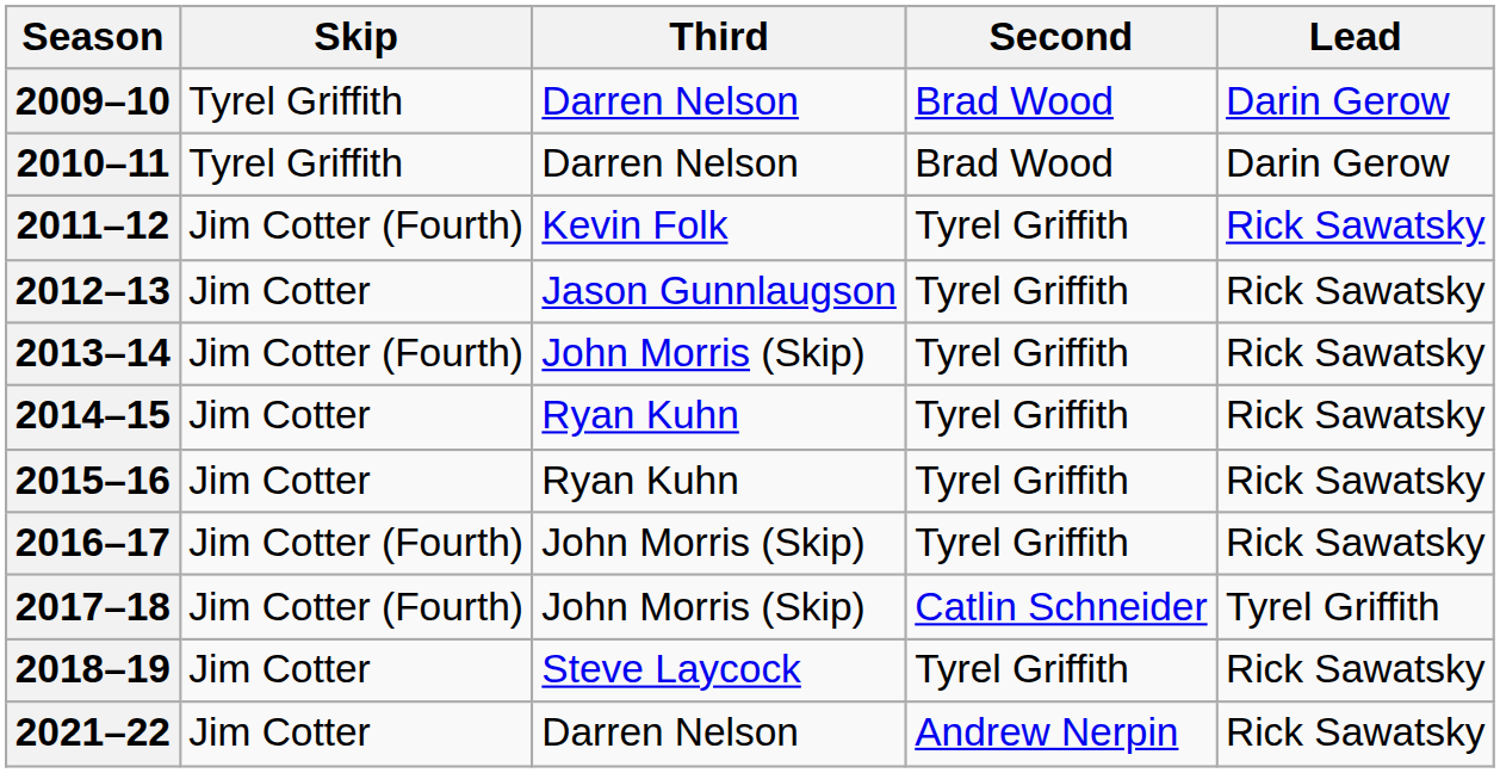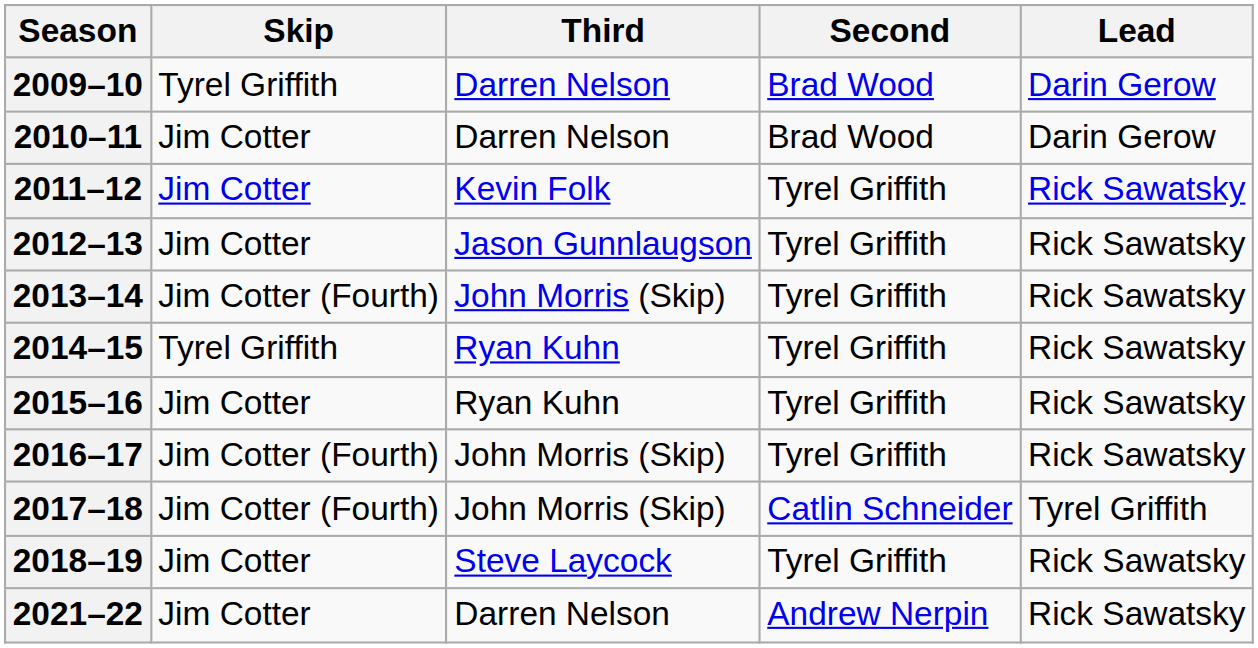 <table class="wikitable">
 <tr>
 <th scope="col">Season</th>
 <th scope="col">Skip</th>
 <th scope="col">Third</th>
 <th scope="col">Second</th>
 <th scope="col">Lead</th>
 </tr>
 <tr>
 <th scope="row">2009–10</th>
 <td>Tyrel Griffith</td>
 <td><a href='#'>Darren Nelson</a></td>
 <td><a href='#'>Brad Wood</a></td>
 <td><a href='#'>Darin Gerow</a></td>
 </tr>
 <tr>
 <th scope="row">2010–11</th>
-<td>Tyrel Griffith</td>
+<td>Jim Cotter</td>
 <td>Darren Nelson</td>
 <td>Brad Wood</td>
 <td>Darin Gerow</td>
 </tr>
 <tr>
 <th scope="row">2011–12</th>
-<td>Jim Cotter (Fourth)</td>
+<td><a href='#'>Jim Cotter</a></td>
 <td><a href='#'>Kevin Folk</a></td>
 <td>Tyrel Griffith</td>
 <td><a href='#'>Rick Sawatsky</a></td>
 </tr>
 <tr>
 <th scope="row">2012–13</th>
 <td>Jim Cotter</td>
 <td><a href='#'>Jason Gunnlaugson</a></td>
 <td>Tyrel Griffith</td>
 <td>Rick Sawatsky</td>
 </tr>
 <tr>
 <th scope="row">2013–14</th>
 <td>Jim Cotter (Fourth)</td>
 <td><a href='#'>John Morris</a> (Skip)</td>
 <td>Tyrel Griffith</td>
 <td>Rick Sawatsky</td>
 </tr>
 <tr>
 <th scope="row">2014–15</th>
-<td>Jim Cotter</td>
+<td>Tyrel Griffith</td>
 <td><a href='#'>Ryan Kuhn</a></td>
 <td>Tyrel Griffith</td>
 <td>Rick Sawatsky</td>
 </tr>
 <tr>
 <th scope="row">2015–16</th>
 <td>Jim Cotter</td>
 <td>Ryan Kuhn</td>
 <td>Tyrel Griffith</td>
 <td>Rick Sawatsky</td>
 </tr>
 <tr>
 <th scope="row">2016–17</th>
 <td>Jim Cotter (Fourth)</td>
 <td>John Morris (Skip)</td>
 <td>Tyrel Griffith</td>
 <td>Rick Sawatsky</td>
 </tr>
 <tr>
 <th scope="row">2017–18</th>
 <td>Jim Cotter (Fourth)</td>
 <td>John Morris (Skip)</td>
 <td><a href='#'>Catlin Schneider</a></td>
 <td>Tyrel Griffith</td>
 </tr>
 <tr>
 <th scope="row">2018–19</th>
 <td>Jim Cotter</td>
 <td><a href='#'>Steve Laycock</a></td>
 <td>Tyrel Griffith</td>
 <td>Rick Sawatsky</td>
 </tr>
 <tr>
 <th scope="row">2021–22</th>
 <td>Jim Cotter</td>
 <td>Darren Nelson</td>
 <td><a href='#'>Andrew Nerpin</a></td>
 <td>Rick Sawatsky</td>
 </tr>
 </table>
